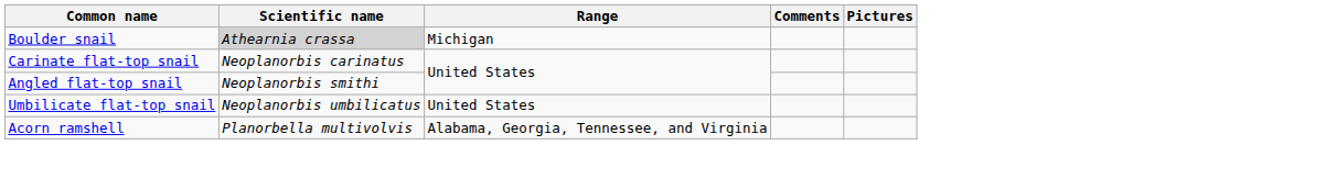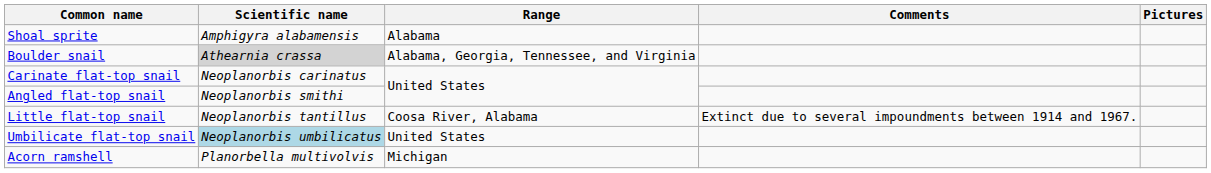 <table class="wikitable sortable">
 <tr>
 <th>Common name</th>
 <th>Scientific name</th>
 <th>Range</th>
 <th class="unsortable">Comments</th>
 <th>Pictures</th>
 </tr>
 <tr>
+<td><a href='#'>Shoal sprite</a></td>
+<td><em>Amphigyra alabamensis</em></td>
+<td>Alabama</td>
+<td></td>
+<td></td>
+</tr>
+<tr>
 <td><a href='#'>Boulder snail</a></td>
 <td style="background: lightgrey;"><em>Athearnia crassa</em></td>
-<td>Michigan</td>
+<td>Alabama, Georgia, Tennessee, and Virginia</td>
 <td></td>
 <td></td>
 </tr>
 <tr>
 <td><a href='#'>Carinate flat-top snail</a></td>
 <td><em>Neoplanorbis carinatus</em></td>
 <td rowspan="2">United States</td>
 <td></td>
 <td></td>
 </tr>
 <tr>
 <td><a href='#'>Angled flat-top snail</a></td>
 <td><em>Neoplanorbis smithi</em></td>
 <td></td>
 <td></td>
 </tr>
 <tr>
+<td><a href='#'>Little flat-top snail</a></td>
+<td><em>Neoplanorbis tantillus</em></td>
+<td>Coosa River, Alabama</td>
+<td>Extinct due to several impoundments between 1914 and 1967.</td>
+<td></td>
+</tr>
+<tr>
 <td><a href='#'>Umbilicate flat-top snail</a></td>
-<td><em>Neoplanorbis umbilicatus</em></td>
+<td style="background: lightblue;"><em>Neoplanorbis umbilicatus</em></td>
 <td>United States</td>
 <td></td>
 <td></td>
 </tr>
 <tr>
 <td><a href='#'>Acorn ramshell</a></td>
 <td><em>Planorbella multivolvis</em></td>
-<td>Alabama, Georgia, Tennessee, and Virginia</td>
+<td>Michigan</td>
 <td></td>
 <td></td>
 </tr>
 </table>
